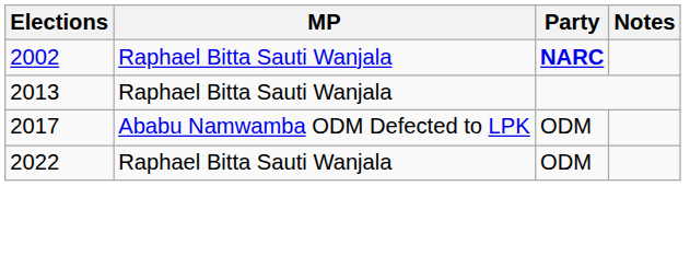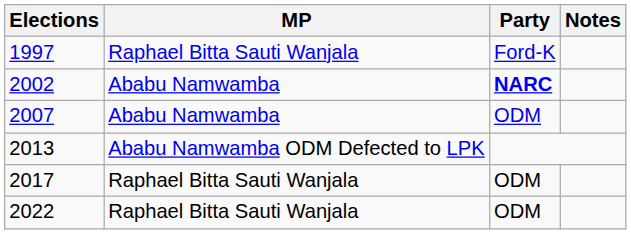 <table class="wikitable">
 <tr>
 <th>Elections</th>
 <th>MP</th>
 <th>Party</th>
 <th>Notes</th>
 </tr>
 <tr>
+<td><a href='#'>1997</a></td>
+<td><a href='#'>Raphael Bitta Sauti Wanjala</a></td>
+<td><a href='#'>Ford-K</a></td>
+<td></td>
+</tr>
+<tr>
 <td><a href='#'>2002</a></td>
-<td><a href='#'>Raphael Bitta Sauti Wanjala</a></td>
+<td><a href='#'>Ababu Namwamba</a></td>
 <td><strong><a href='#'>NARC</a></strong></td>
 <td></td>
 </tr>
 <tr>
+<td><a href='#'>2007</a></td>
+<td><a href='#'>Ababu Namwamba</a></td>
+<td><a href='#'>ODM</a></td>
+<td></td>
+</tr>
+<tr>
 <td>2013</td>
-<td>Raphael Bitta Sauti Wanjala</td>
+<td><a href='#'>Ababu Namwamba</a>   ODM   Defected to <a href='#'>LPK</a></td>
 </tr>
 <tr>
 <td>2017</td>
-<td><a href='#'>Ababu Namwamba</a>   ODM   Defected to <a href='#'>LPK</a></td>
+<td>Raphael Bitta Sauti Wanjala</td>
 <td>ODM</td>
 <td></td>
 </tr>
 <tr>
 <td>2022</td>
 <td>Raphael Bitta Sauti Wanjala</td>
 <td>ODM</td>
 <td></td>
 </tr>
 </table>
